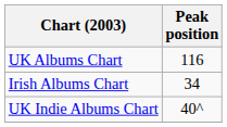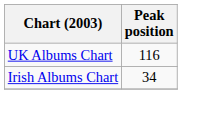 <table class="wikitable">
 <tr>
 <th>Chart (2003)</th>
 <th>Peak<br>position</th>
 </tr>
 <tr>
 <td><a href='#'>UK Albums Chart</a></td>
 <td align="center">116</td>
 </tr>
 <tr>
 <td><a href='#'>Irish Albums Chart</a></td>
 <td align="center">34</td>
 </tr>
 <tr>
-<td><a href='#'>UK Indie Albums Chart</a></td>
-<td align="center">40^</td>
-</tr>
-<tr>
 </tr>
 </table>
